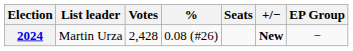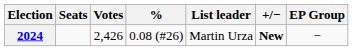 <table class="wikitable" style=text-align:center;">
 <tr>
 <th>Election</th>
-<th>List leader</th>
+<th>Seats</th>
 <th>Votes</th>
 <th>%</th>
-<th>Seats</th>
+<th>List leader</th>
 <th>+/−</th>
 <th>EP Group</th>
 </tr>
 <tr>
 <th><a href='#'>2024</a></th>
+<td></td>
+<td>2,426</td>
+<td>0.08 (#26)</td>
 <td>Martin Urza</td>
-<td>2,428</td>
-<td>0.08 (#26)</td>
-<td></td>
 <td><strong>New</strong></td>
 <td>−</td>
 </tr>
 </table>
